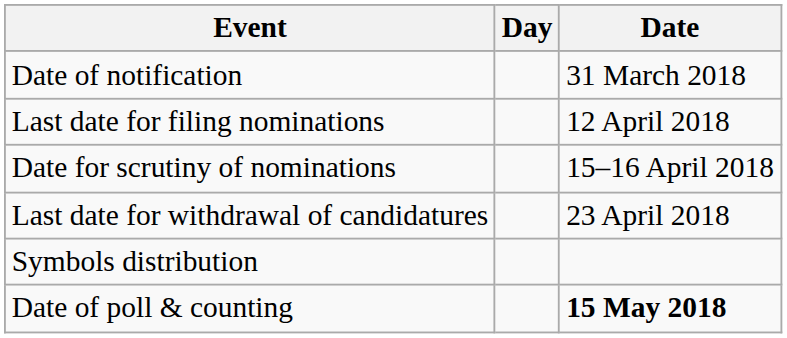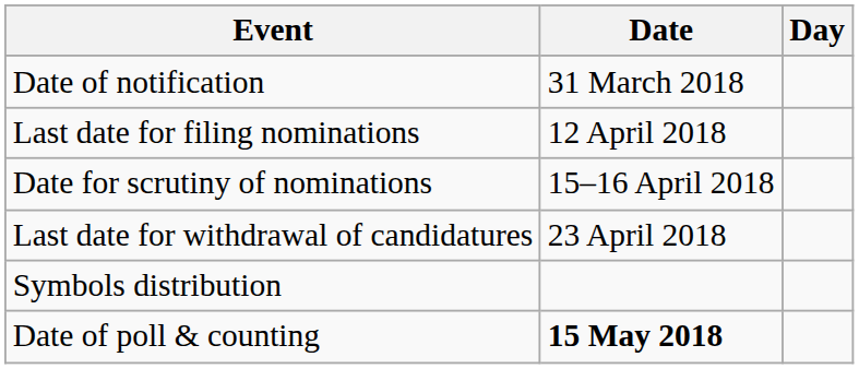 <table class="wikitable">
 <tr>
 <th>Event</th>
+<th>Date</th>
 <th>Day</th>
-<th>Date</th>
 </tr>
 <tr>
 <td>Date of notification</td>
+<td>31 March 2018</td>
 <td></td>
-<td>31 March 2018</td>
 </tr>
 <tr>
 <td>Last date for filing nominations</td>
+<td>12 April 2018</td>
 <td></td>
-<td>12 April 2018</td>
 </tr>
 <tr>
 <td>Date for scrutiny of nominations</td>
+<td>15–16 April 2018</td>
 <td></td>
-<td>15–16 April 2018</td>
 </tr>
 <tr>
 <td>Last date for withdrawal of candidatures</td>
+<td>23 April 2018</td>
 <td></td>
-<td>23 April 2018</td>
 </tr>
 <tr>
 <td>Symbols distribution</td>
 <td></td>
 <td></td>
 </tr>
 <tr>
 <td>Date of poll & counting</td>
+<td><strong>15 May 2018</strong></td>
 <td></td>
-<td><strong>15 May 2018</strong></td>
 </tr>
 </table>
